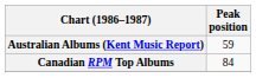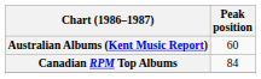 <table class="wikitable sortable plainrowheaders">
 <tr>
 <th scope="col">Chart (1986–1987)</th>
 <th scope="col">Peak<br>position</th>
 </tr>
 <tr>
 <th scope="row">Australian Albums (<a href='#'>Kent Music Report</a>)</th>
-<td align="center">59</td>
+<td align="center">60</td>
 </tr>
 <tr>
 <th scope="row">Canadian <em><a href='#'>RPM</a></em> Top Albums</th>
 <td align="center">84</td>
 </tr>
 <tr>
 </tr>
 <tr>
 </tr>
 <tr>
 </tr>
 </table>
